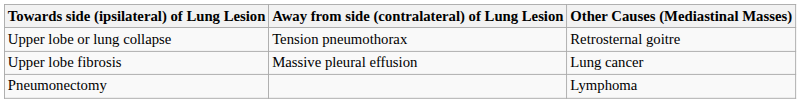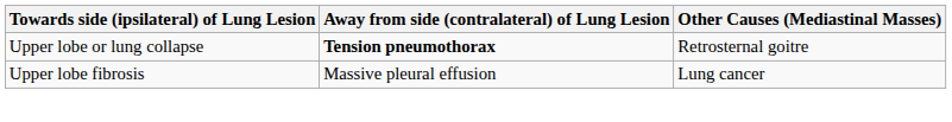 <table class="wikitable">
 <tr>
 <th>Towards side (ipsilateral) of Lung Lesion</th>
 <th>Away from side (contralateral) of Lung Lesion</th>
 <th>Other Causes (Mediastinal Masses)</th>
 </tr>
 <tr>
 <td>Upper lobe or lung collapse</td>
-<td>Tension pneumothorax</td>
+<td><strong>Tension pneumothorax</strong></td>
 <td>Retrosternal goitre</td>
 </tr>
 <tr>
 <td>Upper lobe fibrosis</td>
 <td>Massive pleural effusion</td>
 <td>Lung cancer</td>
 </tr>
-<tr>
-<td>Pneumonectomy</td>
-<td></td>
-<td>Lymphoma</td>
-</tr>
 </table>
